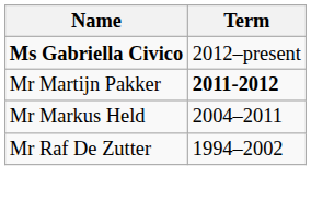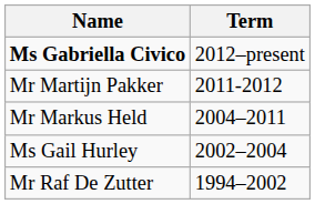 <table class="wikitable">
 <tr>
 <th>Name</th>
 <th>Term</th>
 </tr>
 <tr>
 <td><strong>Ms Gabriella Civico</strong></td>
 <td>2012–present</td>
 </tr>
 <tr>
 <td>Mr Martijn Pakker</td>
-<td><strong>2011-2012</strong></td>
+<td>2011-2012</td>
 </tr>
 <tr>
 <td>Mr Markus Held</td>
 <td>2004–2011</td>
 </tr>
 <tr>
+<td>Ms Gail Hurley</td>
+<td>2002–2004</td>
+</tr>
+<tr>
 <td>Mr Raf De Zutter</td>
 <td>1994–2002</td>
 </tr>
 </table>
